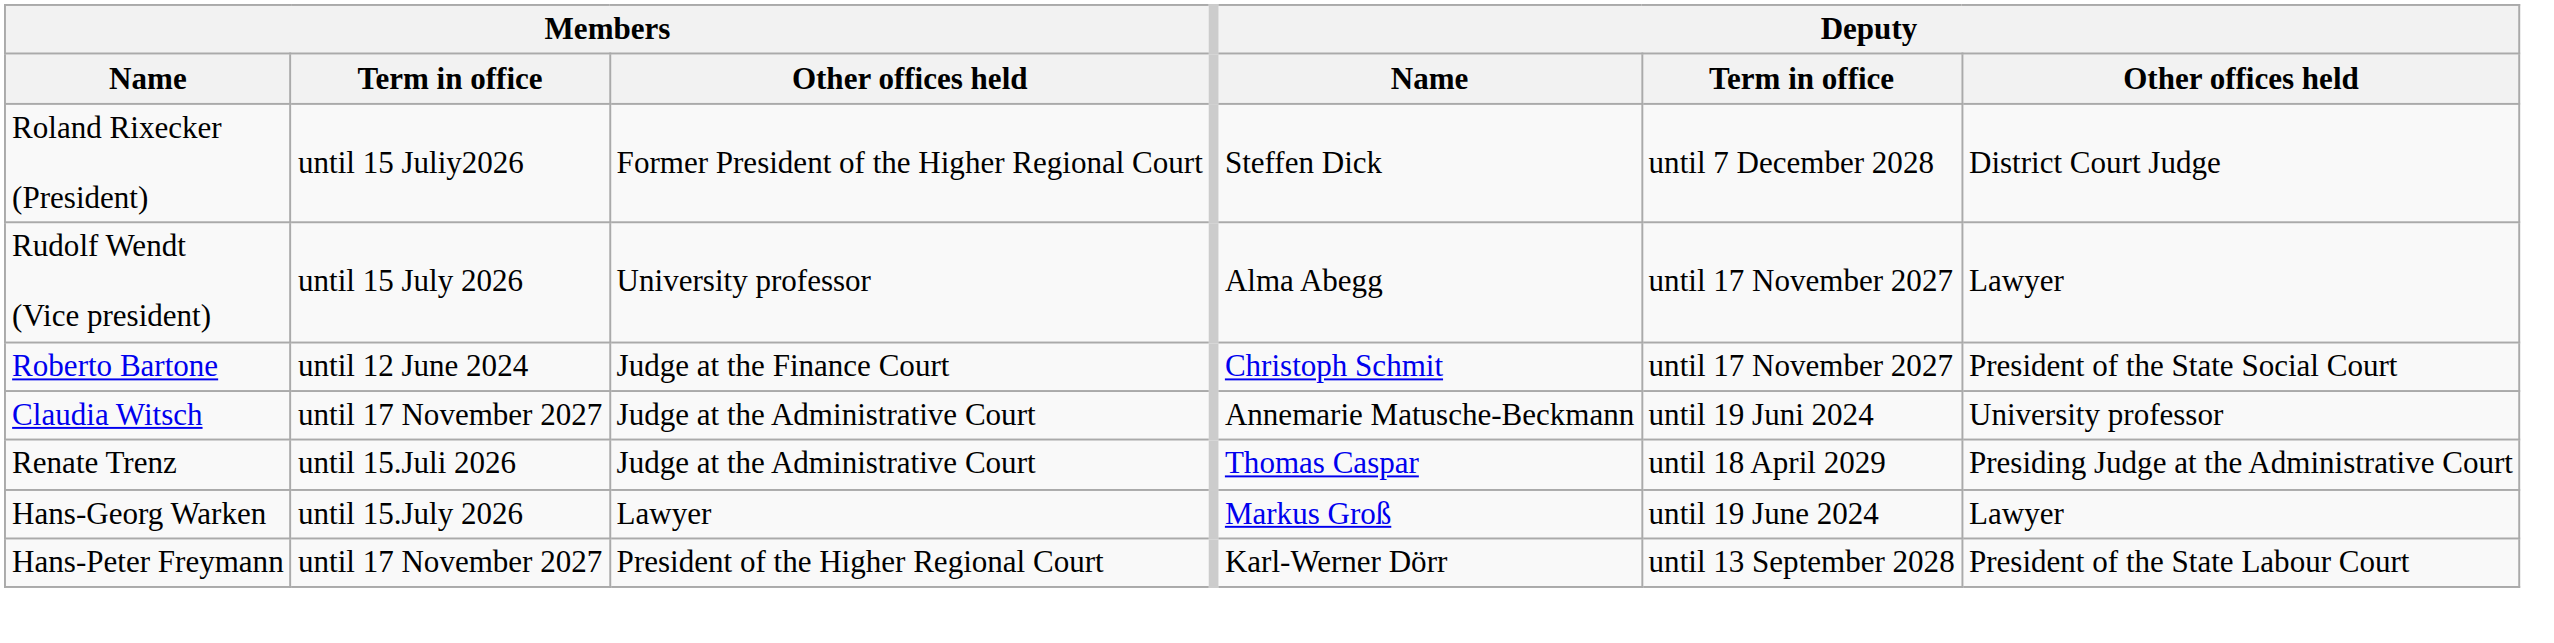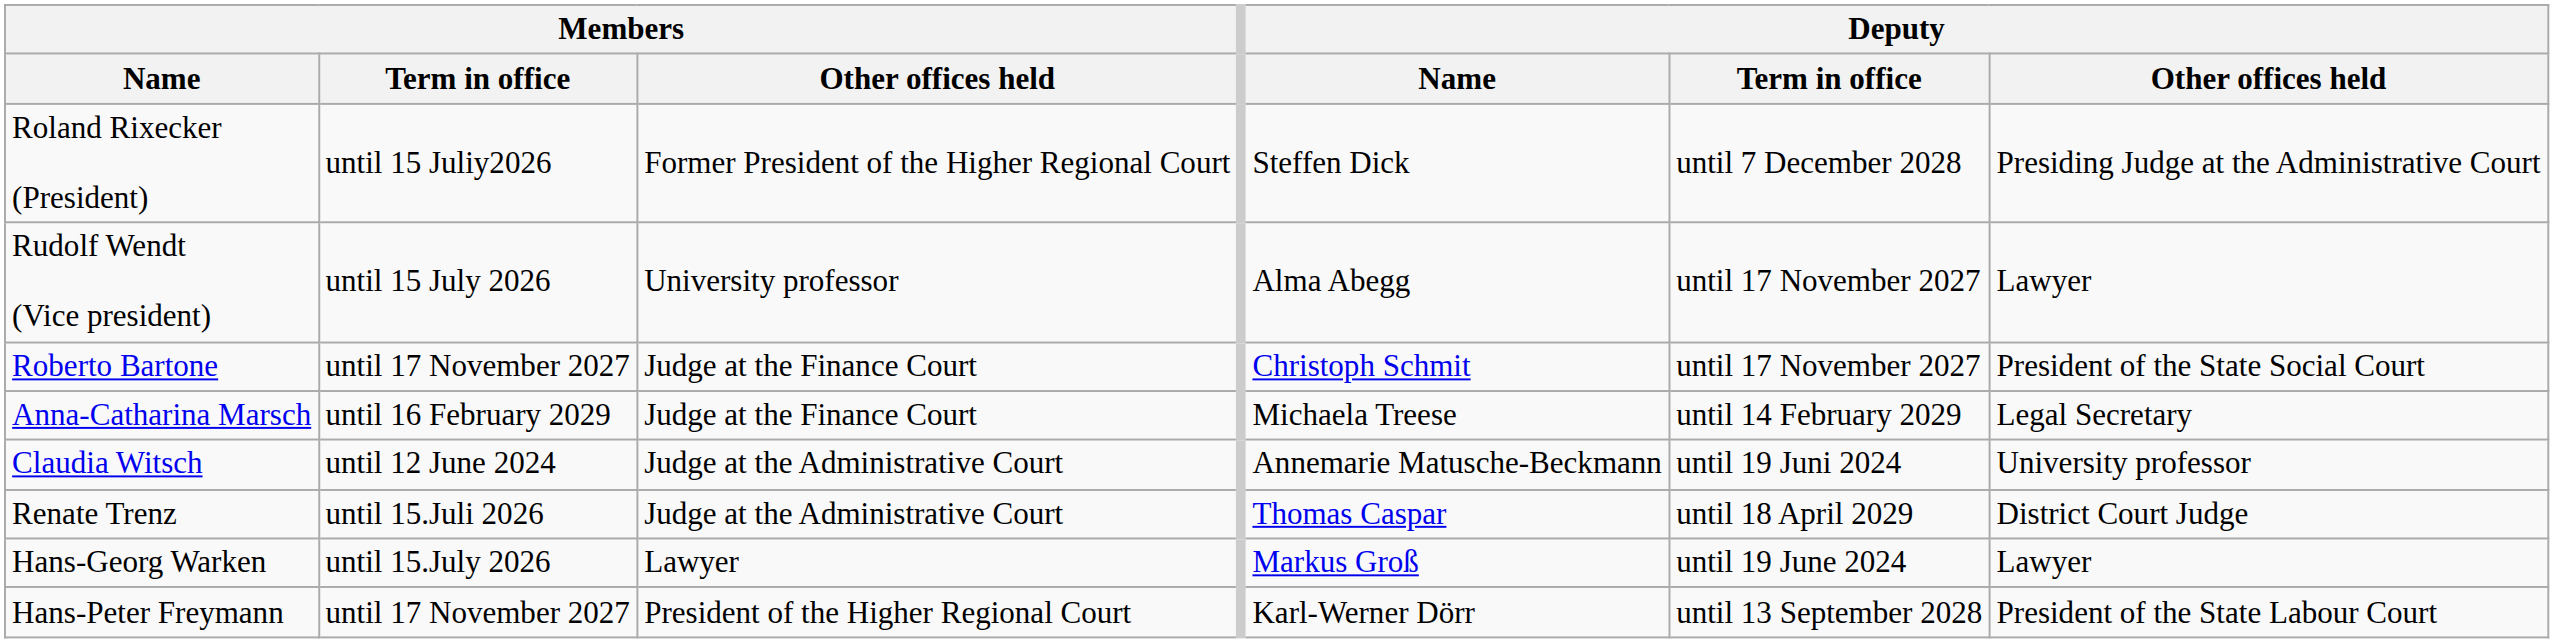 <table class="wikitable zebra">
 <tr>
 <th colspan="3">Members</th>
 <th colspan="3" style="border-left: 5px solid #ccc;">Deputy</th>
 </tr>
 <tr class="hintergrundfarbe5">
 <th>Name</th>
 <th>Term in office</th>
 <th>Other offices held</th>
 <th style="border-left: 5px solid #ccc;">Name</th>
 <th>Term in office</th>
 <th>Other offices held</th>
 </tr>
 <tr>
 <td>Roland Rixecker<br><br>(President)</td>
 <td>until 15 Juliy2026</td>
 <td>Former President of the Higher Regional Court</td>
 <td style="border-left: 5px solid #ccc;">Steffen Dick</td>
 <td>until 7 December 2028</td>
-<td>District Court Judge</td>
+<td>Presiding Judge at the Administrative Court</td>
 </tr>
 <tr>
 <td>Rudolf Wendt<br><br>(Vice president)</td>
 <td>until 15 July 2026</td>
 <td>University professor</td>
 <td style="border-left: 5px solid #ccc;">Alma Abegg</td>
 <td>until 17 November 2027</td>
 <td>Lawyer</td>
 </tr>
 <tr>
 <td><a href='#'>Roberto Bartone</a></td>
-<td>until 12 June 2024</td>
+<td>until 17 November 2027</td>
 <td>Judge at the Finance Court</td>
 <td style="border-left: 5px solid #ccc;"><a href='#'>Christoph Schmit</a></td>
 <td>until 17 November 2027</td>
 <td>President of the State Social Court</td>
 </tr>
 <tr>
+<td><a href='#'>Anna-Catharina Marsch</a></td>
+<td>until 16 February 2029</td>
+<td>Judge at the Finance Court</td>
+<td style="border-left: 5px solid #ccc;">Michaela Treese</td>
+<td>until 14 February 2029</td>
+<td>Legal Secretary</td>
+</tr>
+<tr>
 <td><a href='#'>Claudia Witsch</a></td>
-<td>until 17 November 2027</td>
+<td>until 12 June 2024</td>
 <td>Judge at the Administrative Court</td>
 <td style="border-left: 5px solid #ccc;">Annemarie Matusche-Beckmann</td>
 <td>until 19 Juni 2024</td>
 <td>University professor</td>
 </tr>
 <tr>
 <td>Renate Trenz</td>
 <td>until 15.Juli 2026</td>
 <td>Judge at the Administrative Court</td>
 <td style="border-left: 5px solid #ccc;"><a href='#'>Thomas Caspar</a></td>
 <td>until 18 April 2029</td>
-<td>Presiding Judge at the Administrative Court</td>
+<td>District Court Judge</td>
 </tr>
 <tr>
 <td>Hans-Georg Warken</td>
 <td>until 15.July 2026</td>
 <td>Lawyer</td>
 <td style="border-left: 5px solid #ccc;"><a href='#'>Markus Groß</a></td>
 <td>until 19 June 2024</td>
 <td>Lawyer</td>
 </tr>
 <tr>
 <td>Hans-Peter Freymann</td>
 <td>until 17 November 2027</td>
 <td>President of the Higher Regional Court</td>
 <td style="border-left: 5px solid #ccc;">Karl-Werner Dörr</td>
 <td>until 13 September 2028</td>
 <td>President of the State Labour Court</td>
 </tr>
 </table>
